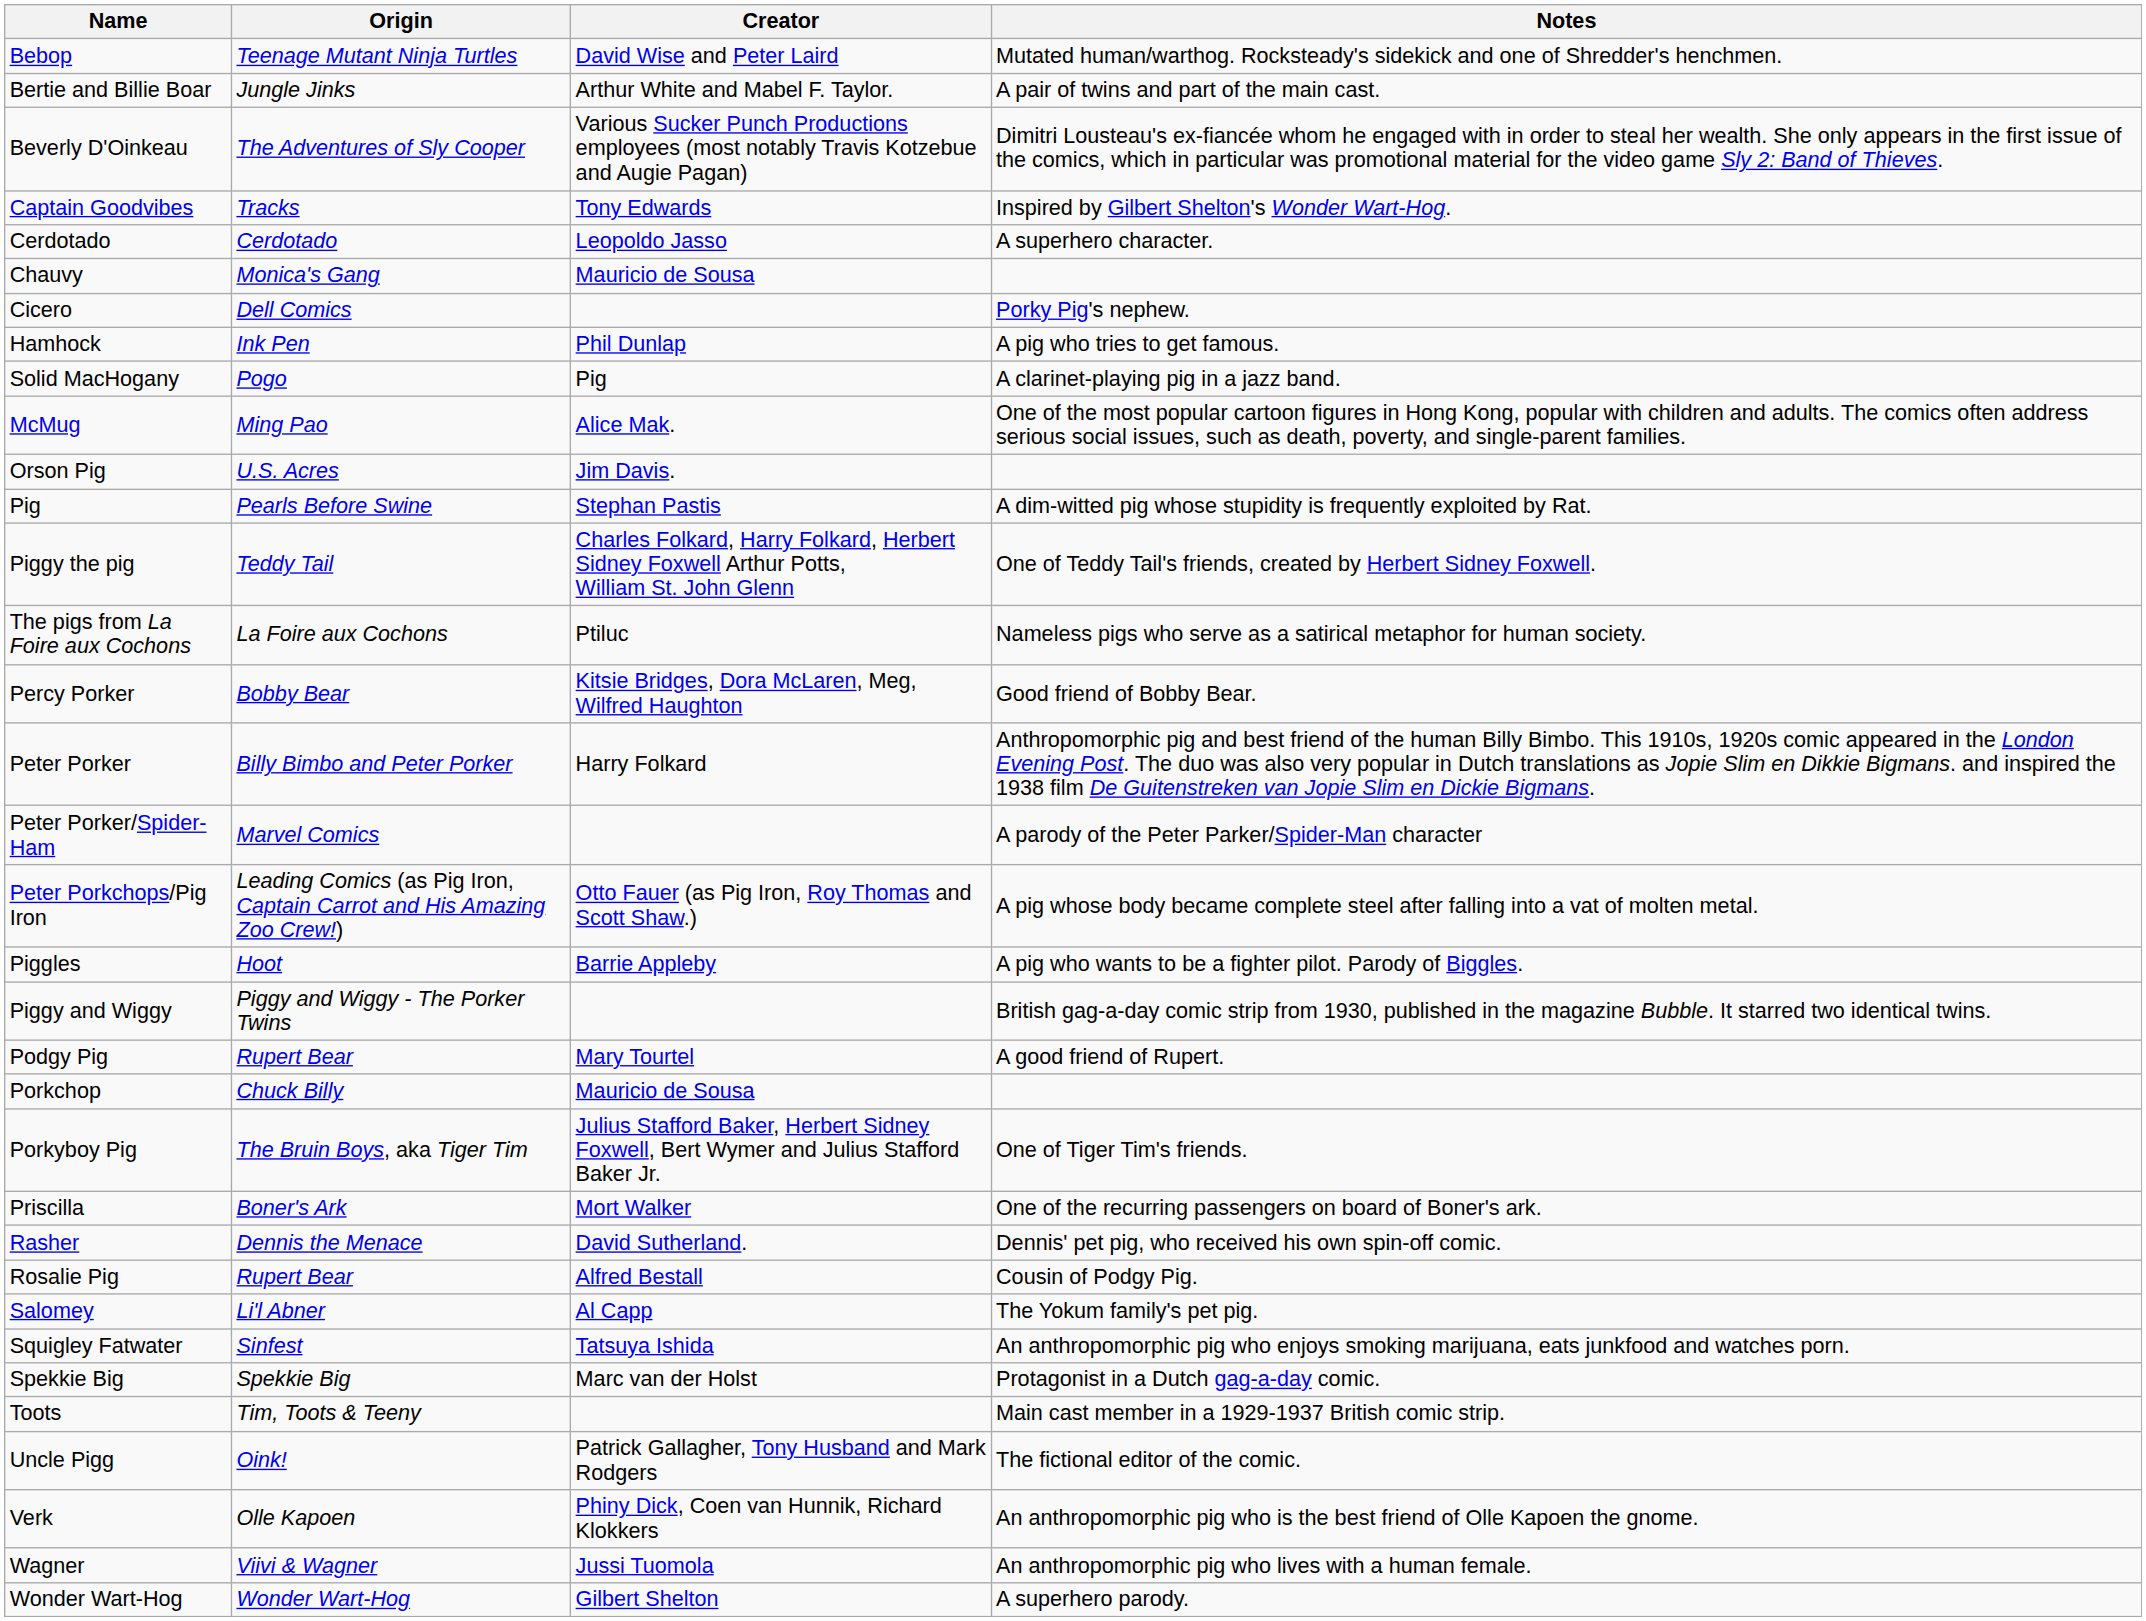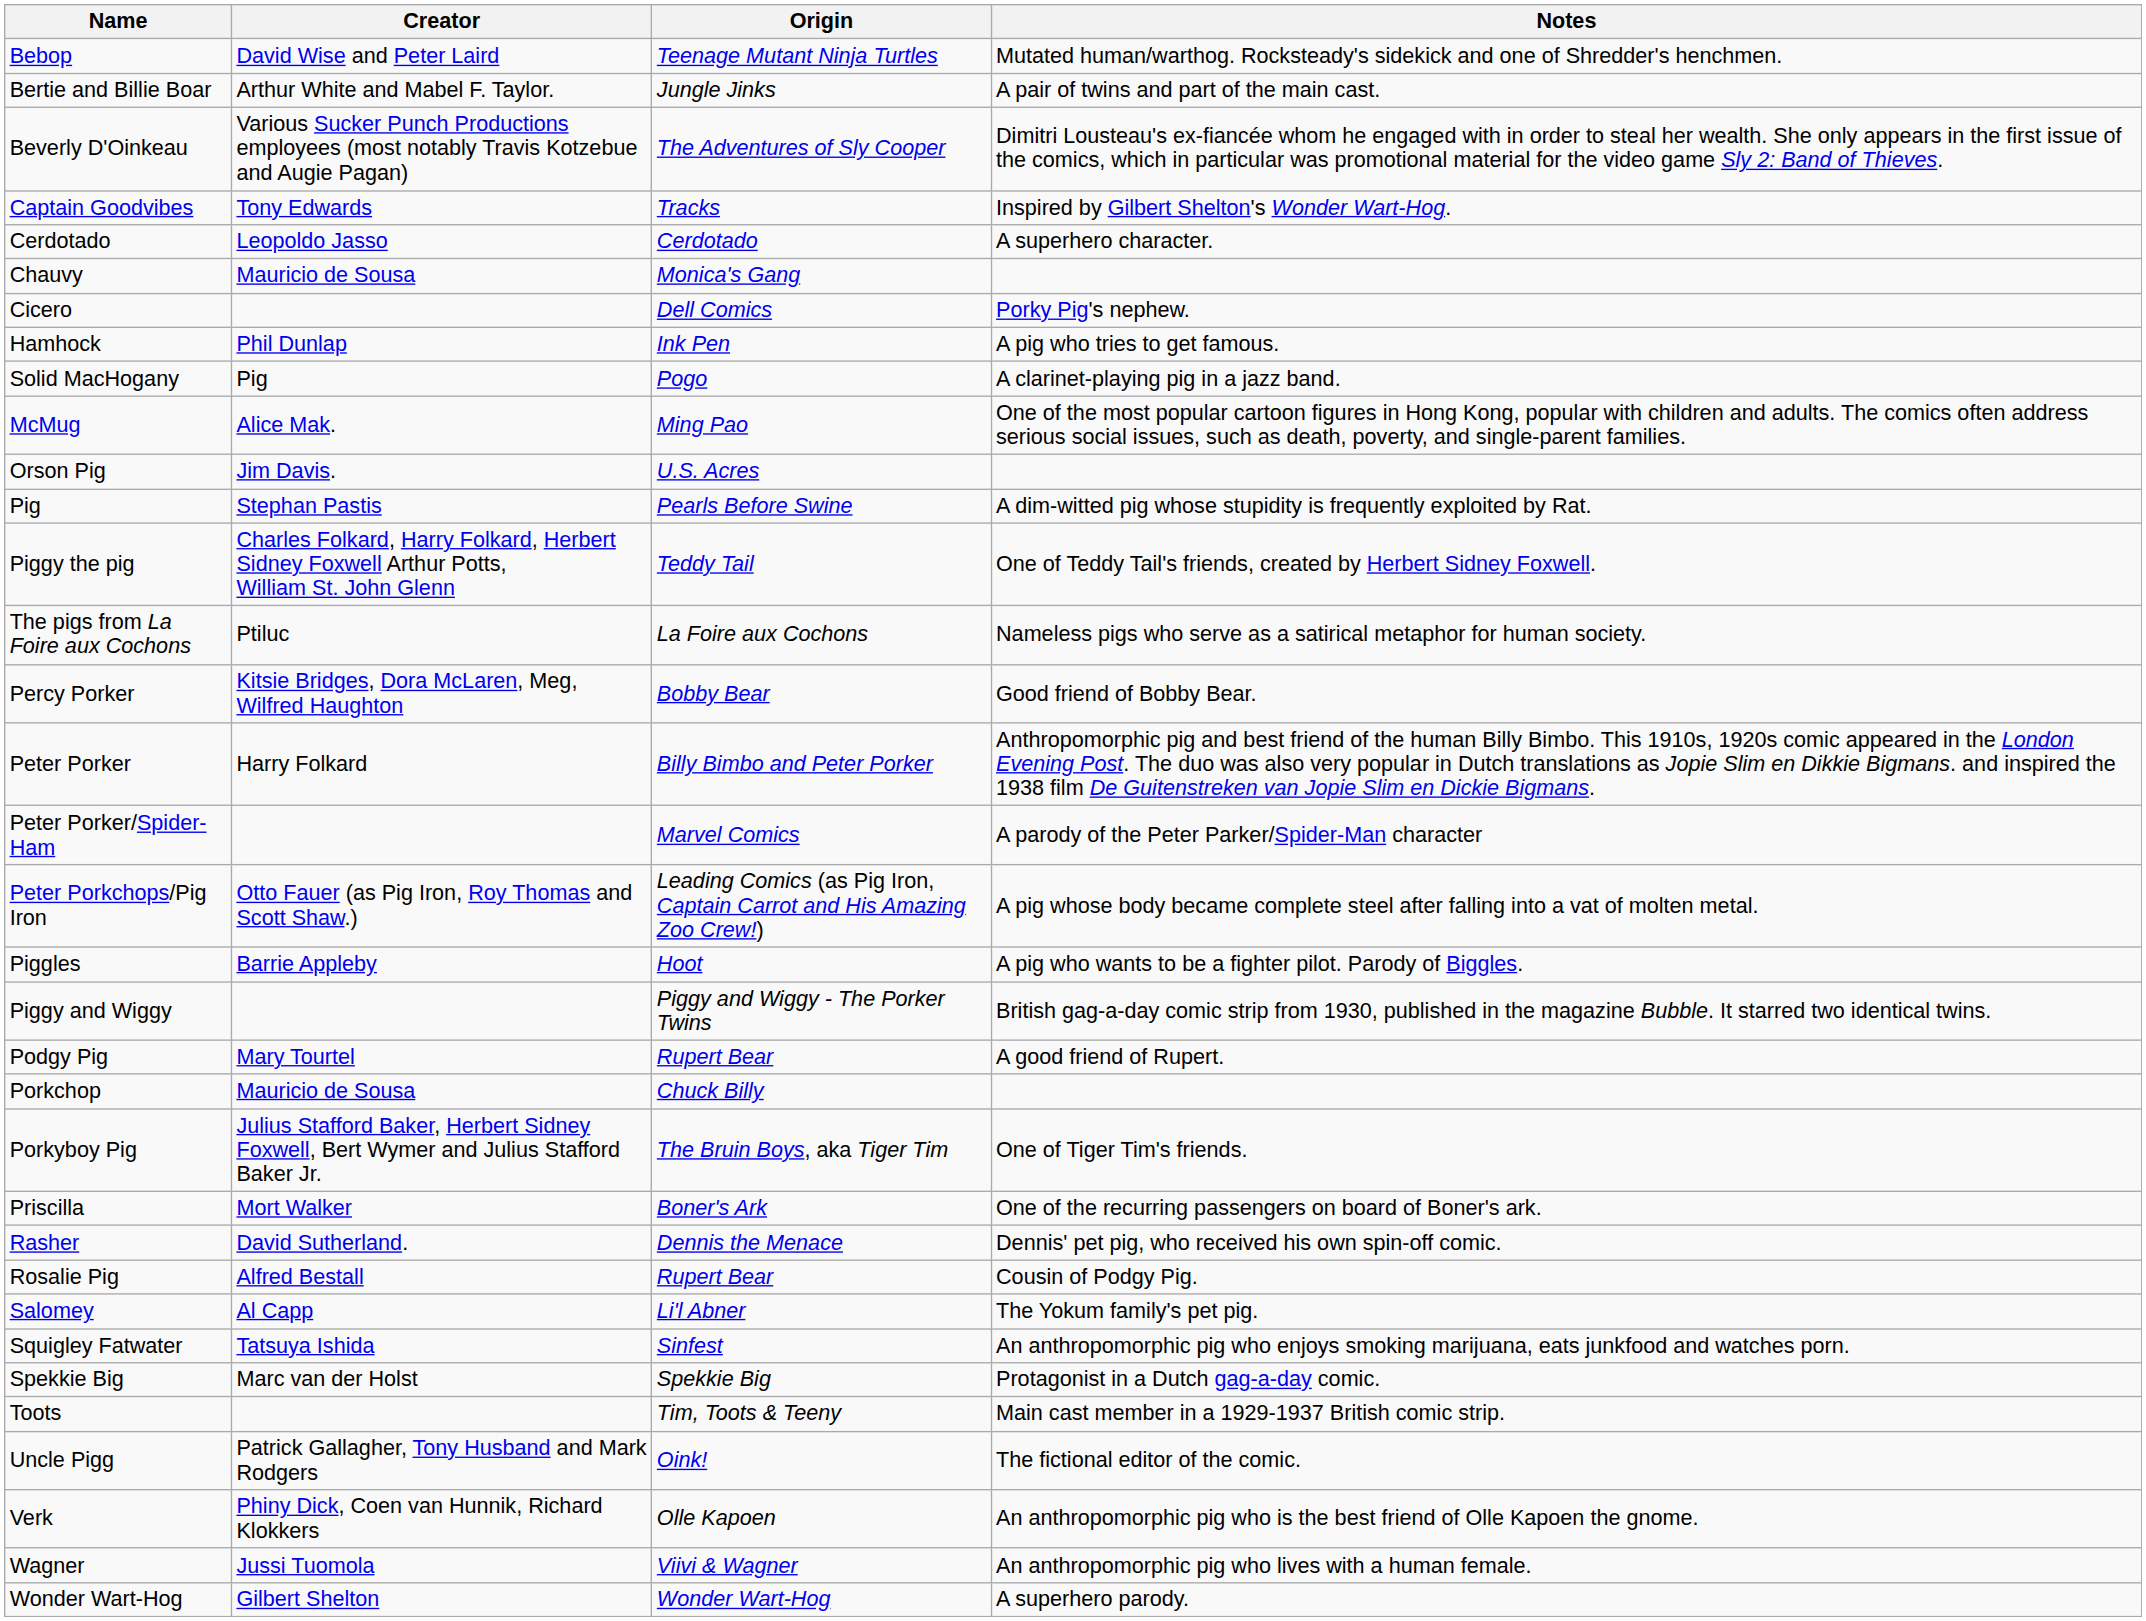 <table class="wikitable sortable" style="margin-right: 0;">
 <tr>
 <th>Name</th>
+<th>Creator</th>
 <th>Origin</th>
-<th>Creator</th>
 <th class=unsortable>Notes</th>
 </tr>
 <tr>
 <td><a href='#'>Bebop</a></td>
+<td><a href='#'>David Wise</a> and <a href='#'>Peter Laird</a></td>
 <td><em><a href='#'>Teenage Mutant Ninja Turtles</a></em></td>
-<td><a href='#'>David Wise</a> and <a href='#'>Peter Laird</a></td>
 <td>Mutated human/warthog. Rocksteady's sidekick and one of Shredder's henchmen.</td>
 </tr>
 <tr>
 <td>Bertie and Billie Boar</td>
+<td>Arthur White  and Mabel F. Taylor.</td>
 <td><em>Jungle Jinks</em></td>
-<td>Arthur White  and Mabel F. Taylor.</td>
 <td>A pair of twins and part of the main cast.</td>
 </tr>
 <tr>
 <td>Beverly D'Oinkeau</td>
+<td>Various <a href='#'>Sucker Punch Productions</a> employees (most notably Travis Kotzebue and Augie Pagan)</td>
 <td><em><a href='#'>The Adventures of Sly Cooper</a></em></td>
-<td>Various <a href='#'>Sucker Punch Productions</a> employees (most notably Travis Kotzebue and Augie Pagan)</td>
 <td>Dimitri Lousteau's ex-fiancée whom he engaged with in order to steal her wealth. She only appears in the first issue of the comics, which in particular was promotional material for the video game <em><a href='#'>Sly 2: Band of Thieves</a></em>.</td>
 </tr>
 <tr>
 <td><a href='#'>Captain Goodvibes</a></td>
+<td><a href='#'>Tony Edwards</a></td>
 <td><em><a href='#'>Tracks</a></em></td>
-<td><a href='#'>Tony Edwards</a></td>
 <td>Inspired by <a href='#'>Gilbert Shelton</a>'s <em><a href='#'>Wonder Wart-Hog</a></em>.</td>
 </tr>
 <tr>
 <td>Cerdotado</td>
+<td><a href='#'>Leopoldo Jasso</a></td>
 <td><em><a href='#'>Cerdotado</a></em></td>
-<td><a href='#'>Leopoldo Jasso</a></td>
 <td>A superhero character.</td>
 </tr>
 <tr>
 <td>Chauvy</td>
+<td><a href='#'>Mauricio de Sousa</a></td>
 <td><em><a href='#'>Monica's Gang</a></em></td>
-<td><a href='#'>Mauricio de Sousa</a></td>
 <td></td>
 </tr>
 <tr>
 <td>Cicero</td>
+<td></td>
 <td><em><a href='#'>Dell Comics</a></em></td>
-<td></td>
 <td><a href='#'>Porky Pig</a>'s nephew.</td>
 </tr>
 <tr>
 <td>Hamhock</td>
+<td><a href='#'>Phil Dunlap</a></td>
 <td><em><a href='#'>Ink Pen</a></em></td>
-<td><a href='#'>Phil Dunlap</a></td>
 <td>A pig who tries to get famous.</td>
 </tr>
 <tr>
 <td>Solid MacHogany</td>
+<td>Pig</td>
 <td><em><a href='#'>Pogo</a></em></td>
-<td>Pig</td>
 <td>A clarinet-playing pig in a jazz band.</td>
 </tr>
 <tr>
 <td><a href='#'>McMug</a></td>
+<td><a href='#'>Alice Mak</a>.</td>
 <td><em><a href='#'>Ming Pao</a></em></td>
-<td><a href='#'>Alice Mak</a>.</td>
 <td>One of the most popular cartoon figures in Hong Kong, popular with children and adults. The comics often address serious social issues, such as death, poverty, and single-parent families.</td>
 </tr>
 <tr>
 <td>Orson Pig</td>
+<td><a href='#'>Jim Davis</a>.</td>
 <td><em><a href='#'>U.S. Acres</a></em></td>
-<td><a href='#'>Jim Davis</a>.</td>
 <td></td>
 </tr>
 <tr>
 <td>Pig</td>
+<td><a href='#'>Stephan Pastis</a></td>
 <td><em><a href='#'>Pearls Before Swine</a></em></td>
-<td><a href='#'>Stephan Pastis</a></td>
 <td>A dim-witted pig whose stupidity is frequently exploited by Rat.</td>
 </tr>
 <tr>
 <td>Piggy the pig</td>
+<td><a href='#'>Charles Folkard</a>, <a href='#'>Harry Folkard</a>, <a href='#'>Herbert Sidney Foxwell</a>  Arthur Potts,<br><a href='#'>William St. John Glenn</a></td>
 <td><em><a href='#'>Teddy Tail</a></em></td>
-<td><a href='#'>Charles Folkard</a>, <a href='#'>Harry Folkard</a>, <a href='#'>Herbert Sidney Foxwell</a>  Arthur Potts,<br><a href='#'>William St. John Glenn</a></td>
 <td>One of Teddy Tail's friends, created by <a href='#'>Herbert Sidney Foxwell</a>.</td>
 </tr>
 <tr>
 <td>The pigs from <em>La Foire aux Cochons</em></td>
+<td>Ptiluc</td>
 <td><em>La Foire aux Cochons</em></td>
-<td>Ptiluc</td>
 <td>Nameless pigs who serve as a satirical metaphor for human society.</td>
 </tr>
 <tr>
 <td>Percy Porker</td>
+<td><a href='#'>Kitsie Bridges</a>, <a href='#'>Dora McLaren</a>, Meg, <a href='#'>Wilfred Haughton</a></td>
 <td><em><a href='#'>Bobby Bear</a></em></td>
-<td><a href='#'>Kitsie Bridges</a>, <a href='#'>Dora McLaren</a>, Meg, <a href='#'>Wilfred Haughton</a></td>
 <td>Good friend of Bobby Bear.</td>
 </tr>
 <tr>
 <td>Peter Porker</td>
+<td>Harry Folkard </td>
 <td><em><a href='#'>Billy Bimbo and Peter Porker</a></em> </td>
-<td>Harry Folkard </td>
 <td>Anthropomorphic pig and best friend of the human Billy Bimbo. This 1910s, 1920s comic appeared in the <em><a href='#'>London Evening Post</a></em>. The duo was also very popular in Dutch translations as <em>Jopie Slim en Dikkie Bigmans</em>. and inspired the 1938 film <em><a href='#'>De Guitenstreken van Jopie Slim en Dickie Bigmans</a></em>.</td>
 </tr>
 <tr>
 <td>Peter Porker/<a href='#'>Spider-Ham</a></td>
+<td></td>
 <td><em><a href='#'>Marvel Comics</a></em></td>
-<td></td>
 <td>A parody of the Peter Parker/<a href='#'>Spider-Man</a> character</td>
 </tr>
 <tr>
 <td><a href='#'>Peter Porkchops</a>/Pig Iron</td>
+<td><a href='#'>Otto Fauer</a> (as Pig Iron, <a href='#'>Roy Thomas</a> and <a href='#'>Scott Shaw</a>.)</td>
 <td><em>Leading Comics</em> (as Pig Iron, <em><a href='#'>Captain Carrot and His Amazing Zoo Crew!</a></em>)</td>
-<td><a href='#'>Otto Fauer</a> (as Pig Iron, <a href='#'>Roy Thomas</a> and <a href='#'>Scott Shaw</a>.)</td>
 <td>A pig whose body became complete steel after falling into a vat of molten metal.</td>
 </tr>
 <tr>
 <td>Piggles</td>
+<td><a href='#'>Barrie Appleby</a></td>
 <td><em><a href='#'>Hoot</a></em></td>
-<td><a href='#'>Barrie Appleby</a></td>
 <td>A pig who wants to be a fighter pilot. Parody of <a href='#'>Biggles</a>.</td>
 </tr>
 <tr>
 <td>Piggy and Wiggy</td>
+<td></td>
 <td><em>Piggy and Wiggy - The Porker Twins</em></td>
-<td></td>
 <td>British gag-a-day comic strip from 1930, published in the magazine <em>Bubble</em>. It starred two identical twins.</td>
 </tr>
 <tr>
 <td>Podgy Pig</td>
+<td><a href='#'>Mary Tourtel</a></td>
 <td><em><a href='#'>Rupert Bear</a></em></td>
-<td><a href='#'>Mary Tourtel</a></td>
 <td>A good friend of Rupert.</td>
 </tr>
 <tr>
 <td>Porkchop</td>
+<td><a href='#'>Mauricio de Sousa</a></td>
 <td><em><a href='#'>Chuck Billy</a></em></td>
-<td><a href='#'>Mauricio de Sousa</a></td>
 <td></td>
 </tr>
 <tr>
 <td>Porkyboy Pig</td>
+<td><a href='#'>Julius Stafford Baker</a>, <a href='#'>Herbert Sidney Foxwell</a>, Bert Wymer  and Julius Stafford Baker Jr.</td>
 <td><em><a href='#'>The Bruin Boys</a></em>, aka <em>Tiger Tim</em></td>
-<td><a href='#'>Julius Stafford Baker</a>, <a href='#'>Herbert Sidney Foxwell</a>, Bert Wymer  and Julius Stafford Baker Jr.</td>
 <td>One of Tiger Tim's friends.</td>
 </tr>
 <tr>
 <td>Priscilla</td>
+<td><a href='#'>Mort Walker</a></td>
 <td><em><a href='#'>Boner's Ark</a></em></td>
-<td><a href='#'>Mort Walker</a></td>
 <td>One of the recurring passengers on board of Boner's ark.</td>
 </tr>
 <tr>
 <td><a href='#'>Rasher</a></td>
+<td><a href='#'>David Sutherland</a>.</td>
 <td><em><a href='#'>Dennis the Menace</a></em></td>
-<td><a href='#'>David Sutherland</a>.</td>
 <td>Dennis' pet pig, who received his own spin-off comic.</td>
 </tr>
 <tr>
 <td>Rosalie Pig</td>
+<td><a href='#'>Alfred Bestall</a></td>
 <td><em><a href='#'>Rupert Bear</a></em></td>
-<td><a href='#'>Alfred Bestall</a></td>
 <td>Cousin of Podgy Pig.</td>
 </tr>
 <tr>
 <td><a href='#'>Salomey</a></td>
+<td><a href='#'>Al Capp</a></td>
 <td><em><a href='#'>Li'l Abner</a></em></td>
-<td><a href='#'>Al Capp</a></td>
 <td>The Yokum family's pet pig.</td>
 </tr>
 <tr>
 <td>Squigley Fatwater</td>
+<td><a href='#'>Tatsuya Ishida</a></td>
 <td><em><a href='#'>Sinfest</a></em></td>
-<td><a href='#'>Tatsuya Ishida</a></td>
 <td>An anthropomorphic pig who enjoys smoking marijuana, eats junkfood and watches porn.</td>
 </tr>
 <tr>
 <td>Spekkie Big</td>
+<td>Marc van der Holst</td>
 <td><em>Spekkie Big</em></td>
-<td>Marc van der Holst</td>
 <td>Protagonist in a Dutch <a href='#'>gag-a-day</a> comic.</td>
 </tr>
 <tr>
 <td>Toots</td>
+<td></td>
 <td><em>Tim, Toots & Teeny</em></td>
-<td></td>
 <td>Main cast member in a 1929-1937 British comic strip.</td>
 </tr>
 <tr>
 <td>Uncle Pigg</td>
+<td>Patrick Gallagher, <a href='#'>Tony Husband</a> and Mark Rodgers</td>
 <td><em><a href='#'>Oink!</a></em></td>
-<td>Patrick Gallagher, <a href='#'>Tony Husband</a> and Mark Rodgers</td>
 <td>The fictional editor of the comic.</td>
 </tr>
 <tr>
 <td>Verk</td>
+<td><a href='#'>Phiny Dick</a>, Coen van Hunnik, Richard Klokkers</td>
 <td><em>Olle Kapoen</em></td>
-<td><a href='#'>Phiny Dick</a>, Coen van Hunnik, Richard Klokkers</td>
 <td>An anthropomorphic pig who is the best friend of Olle Kapoen the gnome.</td>
 </tr>
 <tr>
 <td>Wagner</td>
+<td><a href='#'>Jussi Tuomola</a></td>
 <td><em><a href='#'>Viivi & Wagner</a></em></td>
-<td><a href='#'>Jussi Tuomola</a></td>
 <td>An anthropomorphic pig who lives with a human female.</td>
 </tr>
 <tr>
 <td>Wonder Wart-Hog</td>
+<td><a href='#'>Gilbert Shelton</a></td>
 <td><em><a href='#'>Wonder Wart-Hog</a></em></td>
-<td><a href='#'>Gilbert Shelton</a></td>
 <td>A superhero parody.</td>
 </tr>
 </table>
